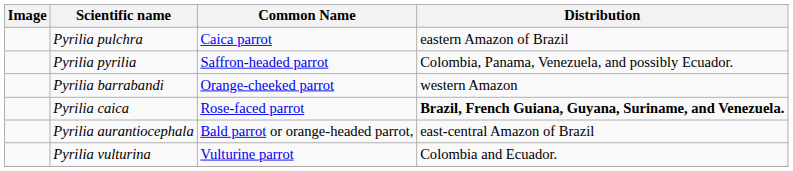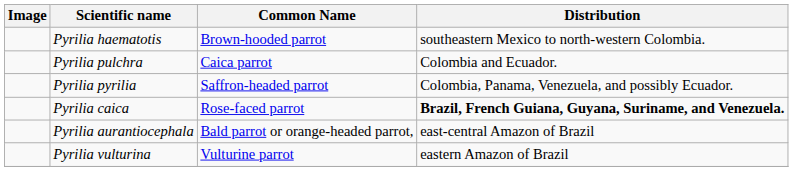 <table class="wikitable">
 <tr>
 <th>Image</th>
 <th>Scientific name</th>
 <th>Common Name</th>
 <th>Distribution</th>
 </tr>
 <tr>
 <td></td>
+<td><em>Pyrilia haematotis</em></td>
+<td><a href='#'>Brown-hooded parrot</a></td>
+<td>southeastern Mexico to north-western Colombia.</td>
+</tr>
+<tr>
+<td></td>
 <td><em>Pyrilia pulchra</em></td>
 <td><a href='#'>Caica parrot</a></td>
-<td>eastern Amazon of Brazil</td>
+<td>Colombia and Ecuador.</td>
 </tr>
 <tr>
 <td></td>
 <td><em>Pyrilia pyrilia</em></td>
 <td><a href='#'>Saffron-headed parrot</a></td>
 <td>Colombia, Panama, Venezuela, and possibly Ecuador.</td>
-</tr>
-<tr>
-<td></td>
-<td><em>Pyrilia barrabandi</em></td>
-<td><a href='#'>Orange-cheeked parrot</a></td>
-<td>western Amazon</td>
 </tr>
 <tr>
 <td></td>
 <td><em>Pyrilia caica</em></td>
 <td><a href='#'>Rose-faced parrot</a></td>
 <td><strong>Brazil, French Guiana, Guyana, Suriname, and Venezuela.</strong></td>
 </tr>
 <tr>
 <td></td>
 <td><em>Pyrilia aurantiocephala</em></td>
 <td><a href='#'>Bald parrot</a> or orange-headed parrot,</td>
 <td>east-central Amazon of Brazil</td>
 </tr>
 <tr>
 <td></td>
 <td><em>Pyrilia vulturina</em></td>
 <td><a href='#'>Vulturine parrot</a></td>
-<td>Colombia and Ecuador.</td>
+<td>eastern Amazon of Brazil</td>
 </tr>
 <tr>
 </tr>
 </table>
